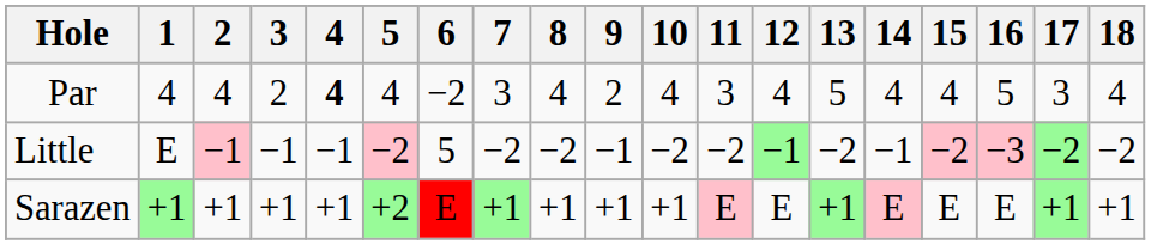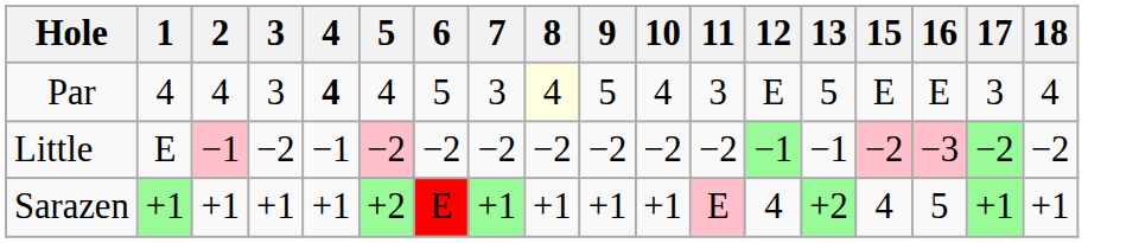 <table class="wikitable" style="text-align:center">
 <tr>
 <th>Hole</th>
 <th> 1 </th>
 <th> 2 </th>
 <th> 3 </th>
 <th> 4 </th>
 <th> 5 </th>
 <th> 6 </th>
 <th> 7 </th>
 <th> 8 </th>
 <th> 9 </th>
 <th>10</th>
 <th>11</th>
 <th>12</th>
 <th>13</th>
-<th>14</th>
 <th>15</th>
 <th>16</th>
 <th>17</th>
 <th>18</th>
 </tr>
 <tr>
 <td>Par</td>
 <td>4</td>
 <td>4</td>
-<td>2</td>
+<td>3</td>
 <td><strong>4</strong></td>
 <td>4</td>
-<td>−2</td>
+<td>5</td>
 <td>3</td>
-<td>4</td>
-<td>2</td>
+<td style="background: lightyellow;">4</td>
+<td>5</td>
 <td>4</td>
 <td>3</td>
-<td>4</td>
+<td>E</td>
 <td>5</td>
-<td>4</td>
-<td>4</td>
-<td>5</td>
+<td>E</td>
+<td>E</td>
 <td>3</td>
 <td>4</td>
 </tr>
 <tr>
 <td align=left> Little</td>
 <td>E</td>
 <td style="background: Pink;">−1</td>
-<td>−1</td>
+<td>−2</td>
 <td>−1</td>
 <td style="background: Pink;">−2</td>
-<td>5</td>
 <td>−2</td>
 <td>−2</td>
-<td>−1</td>
+<td>−2</td>
+<td>−2</td>
 <td>−2</td>
 <td>−2</td>
 <td style="background: PaleGreen;">−1</td>
-<td>−2</td>
 <td>−1</td>
 <td style="background: Pink;">−2</td>
 <td style="background: Pink;">−3</td>
 <td style="background: PaleGreen;">−2</td>
 <td>−2</td>
 </tr>
 <tr>
 <td align=left> Sarazen</td>
 <td style="background: PaleGreen;">+1</td>
 <td>+1</td>
 <td>+1</td>
 <td>+1</td>
 <td style="background: PaleGreen;">+2</td>
 <td style="background: Red;">E</td>
 <td style="background: PaleGreen;">+1</td>
 <td>+1</td>
 <td>+1</td>
 <td>+1</td>
 <td style="background: Pink;">E</td>
-<td>E</td>
-<td style="background: PaleGreen;">+1</td>
-<td style="background: Pink;">E</td>
-<td>E</td>
-<td>E</td>
+<td>4</td>
+<td style="background: PaleGreen;">+2</td>
+<td>4</td>
+<td>5</td>
 <td style="background: PaleGreen;">+1</td>
 <td>+1</td>
 </tr>
 </table>
